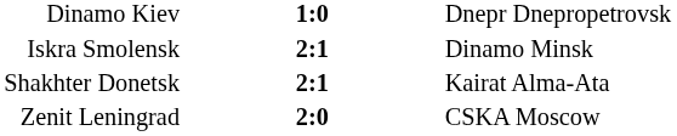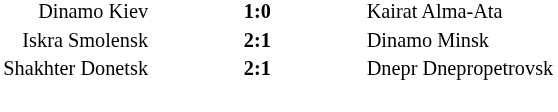 <table style="width:100%;" cellspacing="1">
 <tr>
 <th width=20%></th>
 <th width=12%></th>
 <th width=20%></th>
 <th></th>
 </tr>
 <tr style=font-size:90%>
 <td align=right>Dinamo Kiev</td>
 <td align=center><strong>1:0</strong></td>
-<td>Dnepr Dnepropetrovsk</td>
+<td>Kairat Alma-Ata</td>
 <td></td>
 </tr>
 <tr style=font-size:90%>
 <td align=right>Iskra Smolensk</td>
 <td align=center><strong>2:1</strong></td>
 <td>Dinamo Minsk</td>
 <td></td>
 </tr>
 <tr style=font-size:90%>
 <td align=right>Shakhter Donetsk</td>
 <td align=center><strong>2:1</strong></td>
-<td>Kairat Alma-Ata</td>
-<td></td>
-</tr>
-<tr style=font-size:90%>
-<td align=right>Zenit Leningrad</td>
-<td align=center><strong>2:0</strong></td>
-<td>CSKA Moscow</td>
+<td>Dnepr Dnepropetrovsk</td>
 <td></td>
 </tr>
 </table>
